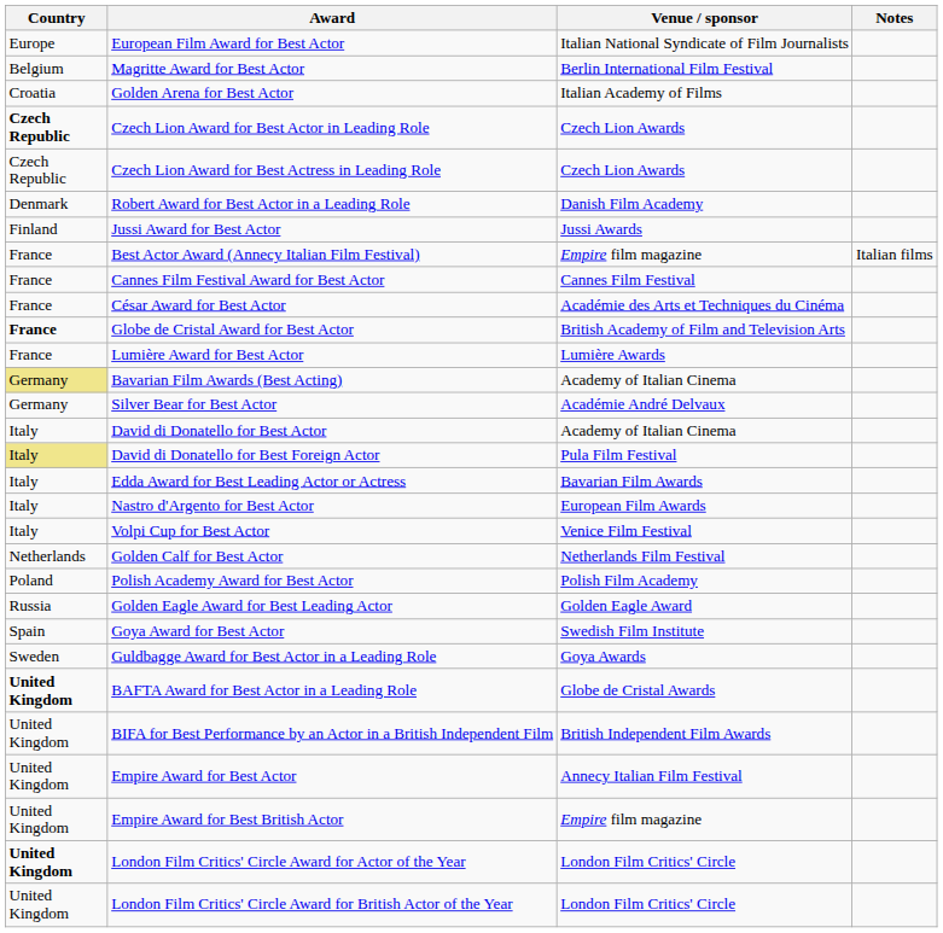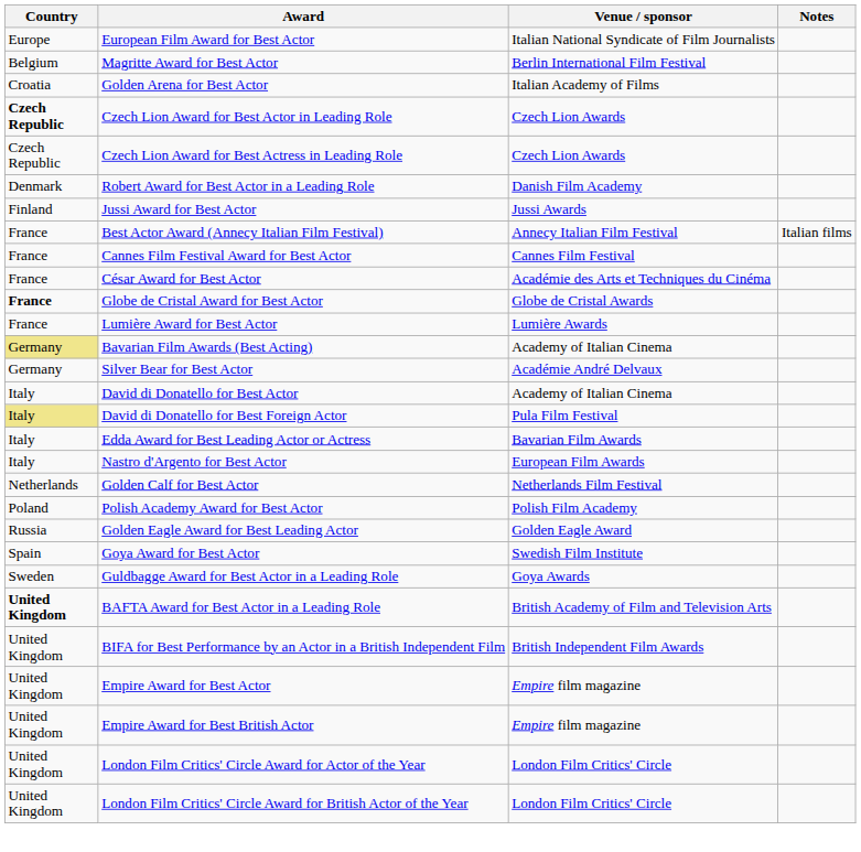 <table class="wikitable sortable">
 <tr>
 <th style="width:6em;">Country</th>
 <th>Award</th>
 <th>Venue / sponsor</th>
 <th>Notes</th>
 </tr>
 <tr>
 <td>Europe</td>
 <td><a href='#'>European Film Award for Best Actor</a></td>
 <td>Italian National Syndicate of Film Journalists</td>
 <td></td>
 </tr>
 <tr>
 <td>Belgium</td>
 <td><a href='#'>Magritte Award for Best Actor</a></td>
 <td><a href='#'>Berlin International Film Festival</a></td>
 <td></td>
 </tr>
 <tr>
 <td>Croatia</td>
 <td><a href='#'>Golden Arena for Best Actor</a></td>
 <td>Italian Academy of Films</td>
 <td></td>
 </tr>
 <tr>
 <td><strong>Czech Republic</strong></td>
 <td><a href='#'>Czech Lion Award for Best Actor in Leading Role</a></td>
 <td><a href='#'>Czech Lion Awards</a></td>
 <td></td>
 </tr>
 <tr>
 <td>Czech Republic</td>
 <td><a href='#'>Czech Lion Award for Best Actress in Leading Role</a></td>
 <td><a href='#'>Czech Lion Awards</a></td>
 <td></td>
 </tr>
 <tr>
 <td>Denmark</td>
 <td><a href='#'>Robert Award for Best Actor in a Leading Role</a></td>
 <td><a href='#'>Danish Film Academy</a></td>
 <td></td>
 </tr>
 <tr>
 <td>Finland</td>
 <td><a href='#'>Jussi Award for Best Actor</a></td>
 <td><a href='#'>Jussi Awards</a></td>
 <td></td>
 </tr>
 <tr>
 <td>France</td>
 <td><a href='#'>Best Actor Award (Annecy Italian Film Festival)</a></td>
-<td><em><a href='#'>Empire</a></em> film magazine</td>
+<td><a href='#'>Annecy Italian Film Festival</a></td>
 <td>Italian films</td>
 </tr>
 <tr>
 <td>France</td>
 <td><a href='#'>Cannes Film Festival Award for Best Actor</a></td>
 <td><a href='#'>Cannes Film Festival</a></td>
 <td></td>
 </tr>
 <tr>
 <td>France</td>
 <td><a href='#'>César Award for Best Actor</a></td>
 <td><a href='#'>Académie des Arts et Techniques du Cinéma</a></td>
 <td></td>
 </tr>
 <tr>
 <td><strong>France</strong></td>
 <td><a href='#'>Globe de Cristal Award for Best Actor</a></td>
-<td><a href='#'>British Academy of Film and Television Arts</a></td>
+<td><a href='#'>Globe de Cristal Awards</a></td>
 <td></td>
 </tr>
 <tr>
 <td>France</td>
 <td><a href='#'>Lumière Award for Best Actor</a></td>
 <td><a href='#'>Lumière Awards</a></td>
 <td></td>
 </tr>
 <tr>
 <td style="background: khaki;">Germany</td>
 <td><a href='#'>Bavarian Film Awards (Best Acting)</a></td>
 <td>Academy of Italian Cinema</td>
 <td></td>
 </tr>
 <tr>
 <td>Germany</td>
 <td><a href='#'>Silver Bear for Best Actor</a></td>
 <td><a href='#'>Académie André Delvaux</a></td>
 <td></td>
 </tr>
 <tr>
 <td>Italy</td>
 <td><a href='#'>David di Donatello for Best Actor</a></td>
 <td>Academy of Italian Cinema</td>
 <td></td>
 </tr>
 <tr>
 <td style="background: khaki;">Italy</td>
 <td><a href='#'>David di Donatello for Best Foreign Actor</a></td>
 <td><a href='#'>Pula Film Festival</a></td>
 <td></td>
 </tr>
 <tr>
 <td>Italy</td>
 <td><a href='#'>Edda Award for Best Leading Actor or Actress</a></td>
 <td><a href='#'>Bavarian Film Awards</a></td>
 <td></td>
 </tr>
 <tr>
 <td>Italy</td>
 <td><a href='#'>Nastro d'Argento for Best Actor</a></td>
 <td><a href='#'>European Film Awards</a></td>
 <td></td>
 </tr>
 <tr>
-<td>Italy</td>
-<td><a href='#'>Volpi Cup for Best Actor</a></td>
-<td><a href='#'>Venice Film Festival</a></td>
-<td></td>
-</tr>
-<tr>
 <td>Netherlands</td>
 <td><a href='#'>Golden Calf for Best Actor</a></td>
 <td><a href='#'>Netherlands Film Festival</a></td>
 <td></td>
 </tr>
 <tr>
 <td>Poland</td>
 <td><a href='#'>Polish Academy Award for Best Actor</a></td>
 <td><a href='#'>Polish Film Academy</a></td>
 <td></td>
 </tr>
 <tr>
 <td>Russia</td>
 <td><a href='#'>Golden Eagle Award for Best Leading Actor</a></td>
 <td><a href='#'>Golden Eagle Award</a></td>
 <td></td>
 </tr>
 <tr>
 <td>Spain</td>
 <td><a href='#'>Goya Award for Best Actor</a></td>
 <td><a href='#'>Swedish Film Institute</a></td>
 <td></td>
 </tr>
 <tr>
 <td>Sweden</td>
 <td><a href='#'>Guldbagge Award for Best Actor in a Leading Role</a></td>
 <td><a href='#'>Goya Awards</a></td>
 <td></td>
 </tr>
 <tr>
 <td><strong>United Kingdom</strong></td>
 <td><a href='#'>BAFTA Award for Best Actor in a Leading Role</a></td>
-<td><a href='#'>Globe de Cristal Awards</a></td>
+<td><a href='#'>British Academy of Film and Television Arts</a></td>
 <td></td>
 </tr>
 <tr>
 <td>United Kingdom</td>
 <td><a href='#'>BIFA for Best Performance by an Actor in a British Independent Film</a></td>
 <td><a href='#'>British Independent Film Awards</a></td>
 <td></td>
 </tr>
 <tr>
 <td>United Kingdom</td>
 <td><a href='#'>Empire Award for Best Actor</a></td>
-<td><a href='#'>Annecy Italian Film Festival</a></td>
+<td><em><a href='#'>Empire</a></em> film magazine</td>
 <td></td>
 </tr>
 <tr>
 <td>United Kingdom</td>
 <td><a href='#'>Empire Award for Best British Actor</a></td>
 <td><em><a href='#'>Empire</a></em> film magazine</td>
 <td></td>
 </tr>
 <tr>
-<td><strong>United Kingdom</strong></td>
+<td>United Kingdom</td>
 <td><a href='#'>London Film Critics' Circle Award for Actor of the Year</a></td>
 <td><a href='#'>London Film Critics' Circle</a></td>
 <td></td>
 </tr>
 <tr>
 <td>United Kingdom</td>
 <td><a href='#'>London Film Critics' Circle Award for British Actor of the Year</a></td>
 <td><a href='#'>London Film Critics' Circle</a></td>
 <td></td>
 </tr>
 </table>
